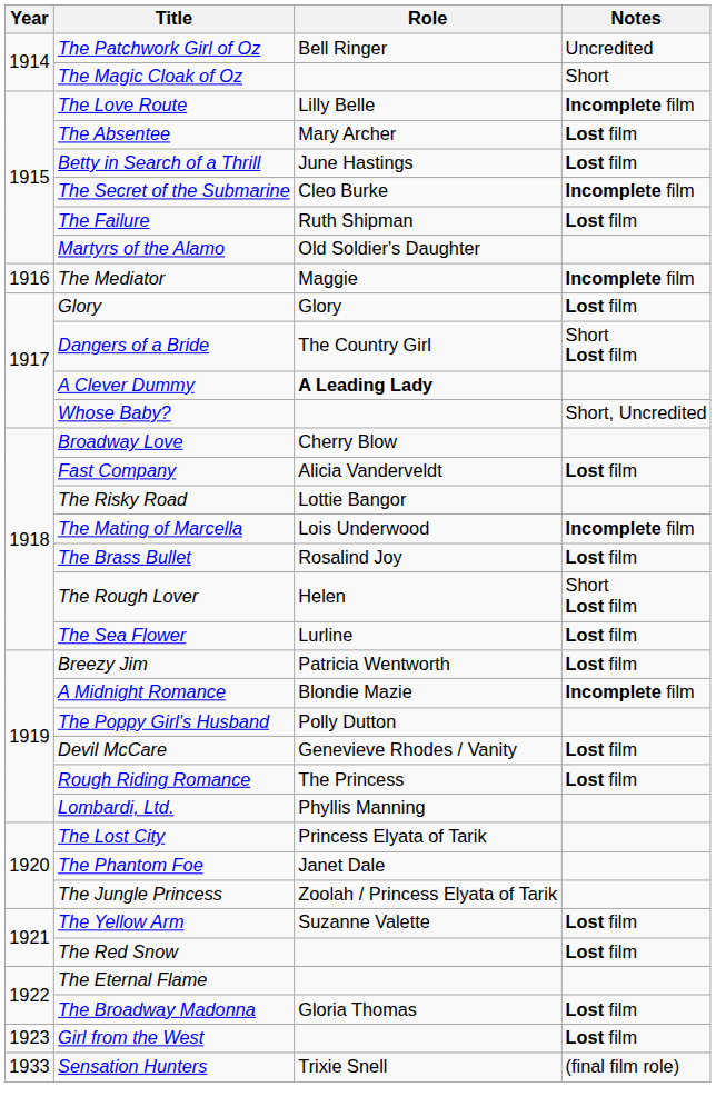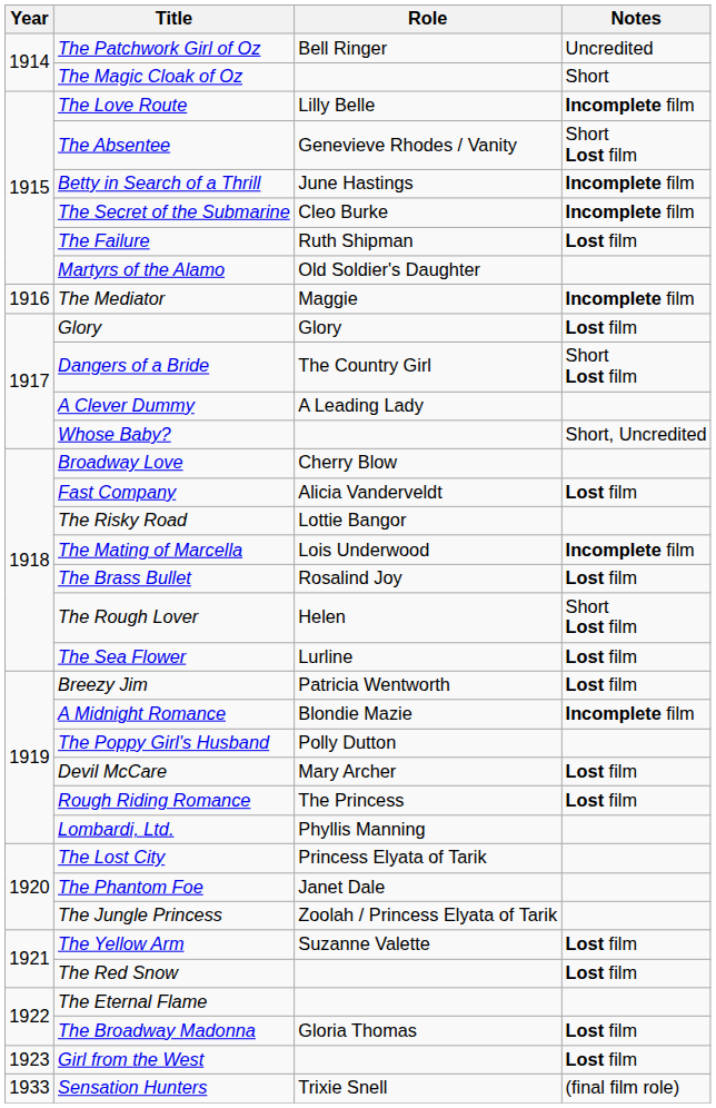 <table class="wikitable">
 <tr>
 <th>Year</th>
 <th>Title</th>
 <th>Role</th>
 <th>Notes</th>
 </tr>
 <tr>
 <td rowspan=2>1914</td>
 <td><em><a href='#'>The Patchwork Girl of Oz</a></em></td>
 <td>Bell Ringer</td>
 <td>Uncredited</td>
 </tr>
 <tr>
 <td><em><a href='#'>The Magic Cloak of Oz</a></em></td>
 <td></td>
 <td>Short</td>
 </tr>
 <tr>
 <td rowspan=6>1915</td>
 <td><em><a href='#'>The Love Route</a></em></td>
 <td>Lilly Belle</td>
 <td><strong>Incomplete</strong> film</td>
 </tr>
 <tr>
 <td><em><a href='#'>The Absentee</a></em></td>
-<td>Mary Archer</td>
-<td><strong>Lost</strong> film</td>
+<td>Genevieve Rhodes / Vanity</td>
+<td>Short <br> <strong>Lost</strong> film</td>
 </tr>
 <tr>
 <td><em><a href='#'>Betty in Search of a Thrill</a></em></td>
 <td>June Hastings</td>
-<td><strong>Lost</strong> film</td>
+<td><strong>Incomplete</strong> film</td>
 </tr>
 <tr>
 <td><em><a href='#'>The Secret of the Submarine</a></em></td>
 <td>Cleo Burke</td>
 <td><strong>Incomplete</strong> film</td>
 </tr>
 <tr>
 <td><em><a href='#'>The Failure</a></em></td>
 <td>Ruth Shipman</td>
 <td><strong>Lost</strong> film</td>
 </tr>
 <tr>
 <td><em><a href='#'>Martyrs of the Alamo</a></em></td>
 <td>Old Soldier's Daughter</td>
 <td></td>
 </tr>
 <tr>
 <td>1916</td>
 <td><em>The Mediator</em></td>
 <td>Maggie</td>
 <td><strong>Incomplete</strong> film</td>
 </tr>
 <tr>
 <td rowspan=4>1917</td>
 <td><em>Glory</em></td>
 <td>Glory</td>
 <td><strong>Lost</strong> film</td>
 </tr>
 <tr>
 <td><em><a href='#'>Dangers of a Bride</a></em></td>
 <td>The Country Girl</td>
 <td>Short <br> <strong>Lost</strong> film</td>
 </tr>
 <tr>
 <td><em><a href='#'>A Clever Dummy</a></em></td>
-<td><strong>A Leading Lady</strong></td>
+<td>A Leading Lady</td>
 <td></td>
 </tr>
 <tr>
 <td><em><a href='#'>Whose Baby?</a></em></td>
 <td></td>
 <td>Short, Uncredited</td>
 </tr>
 <tr>
 <td rowspan=7>1918</td>
 <td><em><a href='#'>Broadway Love</a></em></td>
 <td>Cherry Blow</td>
 <td></td>
 </tr>
 <tr>
 <td><em><a href='#'>Fast Company</a></em></td>
 <td>Alicia Vanderveldt</td>
 <td><strong>Lost</strong> film</td>
 </tr>
 <tr>
 <td><em>The Risky Road</em></td>
 <td>Lottie Bangor</td>
 <td></td>
 </tr>
 <tr>
 <td><em><a href='#'>The Mating of Marcella</a></em></td>
 <td>Lois Underwood</td>
 <td><strong>Incomplete</strong> film</td>
 </tr>
 <tr>
 <td><em><a href='#'>The Brass Bullet</a></em></td>
 <td>Rosalind Joy</td>
 <td><strong>Lost</strong> film</td>
 </tr>
 <tr>
 <td><em>The Rough Lover</em></td>
 <td>Helen</td>
 <td>Short <br> <strong>Lost</strong> film</td>
 </tr>
 <tr>
 <td><em><a href='#'>The Sea Flower</a></em></td>
 <td>Lurline</td>
 <td><strong>Lost</strong> film</td>
 </tr>
 <tr>
 <td rowspan=6>1919</td>
 <td><em>Breezy Jim</em></td>
 <td>Patricia Wentworth</td>
 <td><strong>Lost</strong> film</td>
 </tr>
 <tr>
 <td><em><a href='#'>A Midnight Romance</a></em></td>
 <td>Blondie Mazie</td>
 <td><strong>Incomplete</strong> film</td>
 </tr>
 <tr>
 <td><em><a href='#'>The Poppy Girl's Husband</a></em></td>
 <td>Polly Dutton</td>
 <td></td>
 </tr>
 <tr>
 <td><em>Devil McCare</em></td>
-<td>Genevieve Rhodes / Vanity</td>
+<td>Mary Archer</td>
 <td><strong>Lost</strong> film</td>
 </tr>
 <tr>
 <td><em><a href='#'>Rough Riding Romance</a></em></td>
 <td>The Princess</td>
 <td><strong>Lost</strong> film</td>
 </tr>
 <tr>
 <td><em><a href='#'>Lombardi, Ltd.</a></em></td>
 <td>Phyllis Manning</td>
 <td></td>
 </tr>
 <tr>
 <td rowspan=3>1920</td>
 <td><em><a href='#'>The Lost City</a></em></td>
 <td>Princess Elyata of Tarik</td>
 <td></td>
 </tr>
 <tr>
 <td><em><a href='#'>The Phantom Foe</a></em></td>
 <td>Janet Dale</td>
 <td></td>
 </tr>
 <tr>
 <td><em>The Jungle Princess</em></td>
 <td>Zoolah / Princess Elyata of Tarik</td>
 <td></td>
 </tr>
 <tr>
 <td rowspan=2>1921</td>
 <td><em><a href='#'>The Yellow Arm</a></em></td>
 <td>Suzanne Valette</td>
 <td><strong>Lost</strong> film</td>
 </tr>
 <tr>
 <td><em>The Red Snow</em></td>
 <td></td>
 <td><strong>Lost</strong> film</td>
 </tr>
 <tr>
 <td rowspan=2>1922</td>
 <td><em>The Eternal Flame</em></td>
 <td></td>
 <td></td>
 </tr>
 <tr>
 <td><em><a href='#'>The Broadway Madonna</a></em></td>
 <td>Gloria Thomas</td>
 <td><strong>Lost</strong> film</td>
 </tr>
 <tr>
 <td>1923</td>
 <td><em><a href='#'>Girl from the West</a></em></td>
 <td></td>
 <td><strong>Lost</strong> film</td>
 </tr>
 <tr>
 <td>1933</td>
 <td><em><a href='#'>Sensation Hunters</a></em></td>
 <td>Trixie Snell</td>
 <td>(final film role)</td>
 </tr>
 </table>
